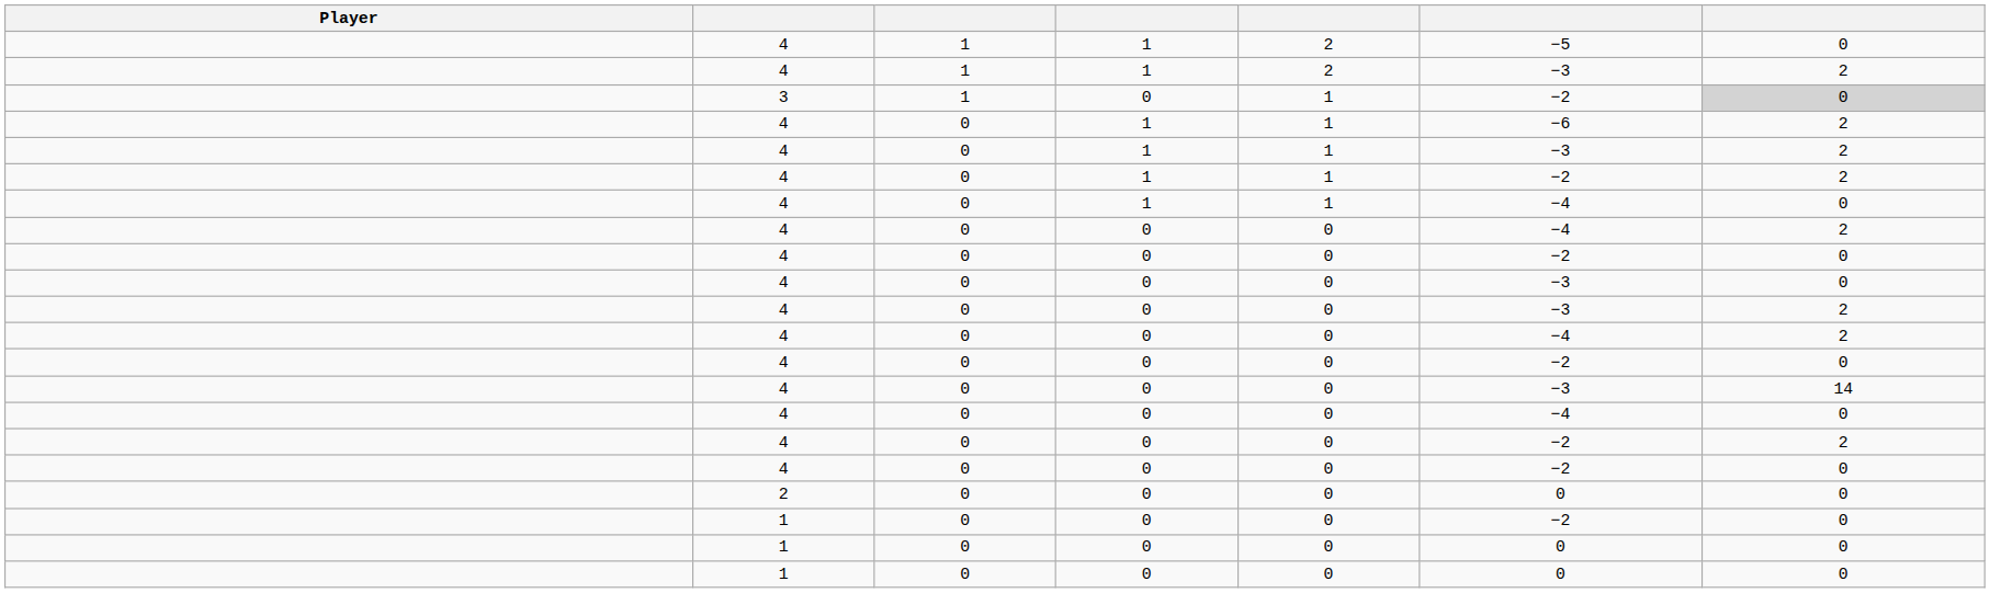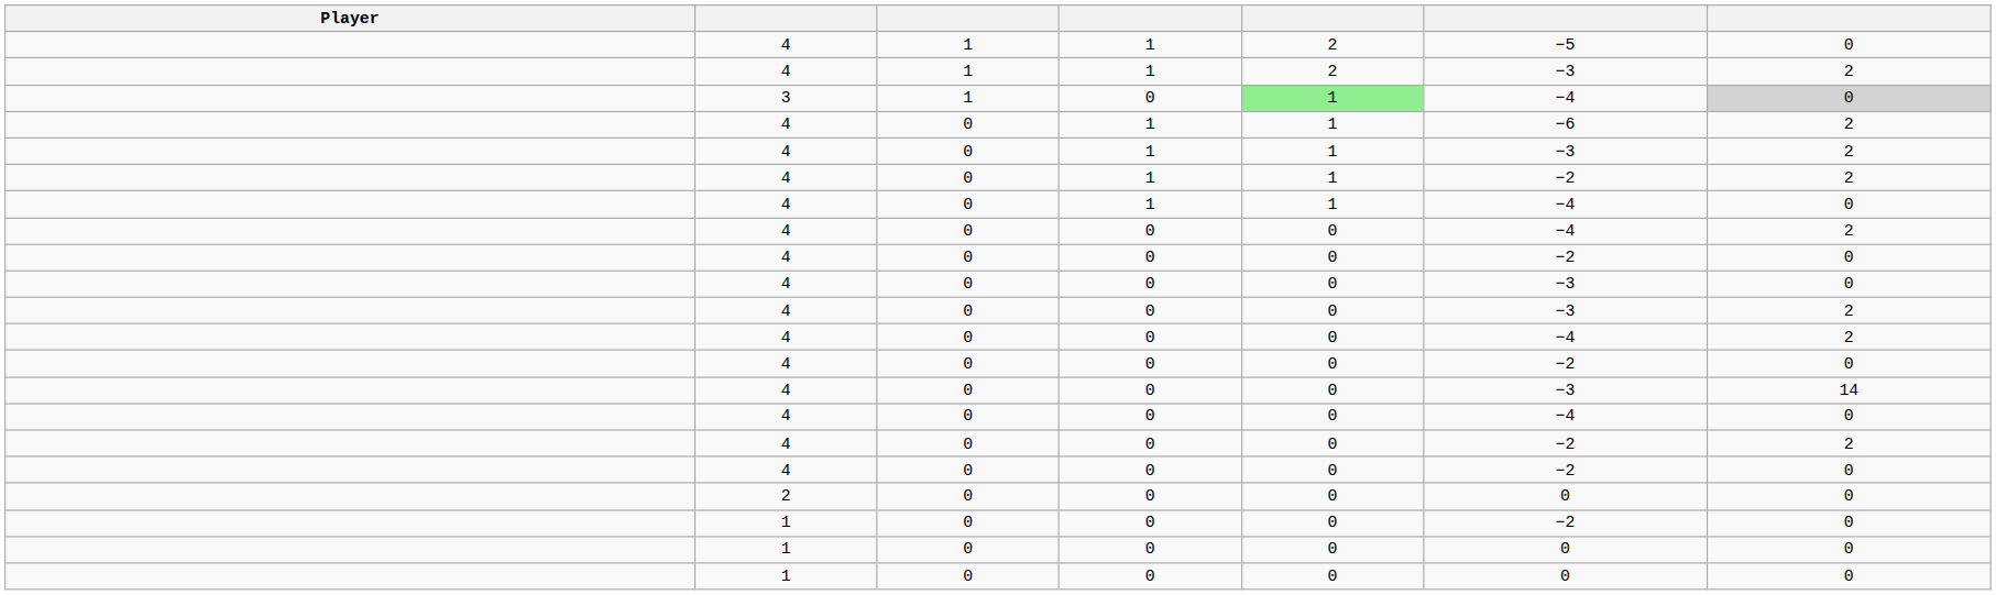 <table class="wikitable sortable" style="width:100%; text-align:center;">
 <tr>
 <th>Player</th>
 <th></th>
 <th></th>
 <th></th>
 <th></th>
 <th data-sort-type="number"></th>
 <th></th>
 </tr>
 <tr>
 <td></td>
 <td>4</td>
 <td>1</td>
 <td>1</td>
 <td>2</td>
 <td>−5</td>
 <td>0</td>
 </tr>
 <tr>
 <td></td>
 <td>4</td>
 <td>1</td>
 <td>1</td>
 <td>2</td>
 <td>−3</td>
 <td>2</td>
 </tr>
 <tr>
 <td></td>
 <td>3</td>
 <td>1</td>
 <td>0</td>
-<td>1</td>
-<td>−2</td>
+<td style="background: lightgreen;">1</td>
+<td>−4</td>
 <td style="background: lightgrey;">0</td>
 </tr>
 <tr>
 <td></td>
 <td>4</td>
 <td>0</td>
 <td>1</td>
 <td>1</td>
 <td>−6</td>
 <td>2</td>
 </tr>
 <tr>
 <td></td>
 <td>4</td>
 <td>0</td>
 <td>1</td>
 <td>1</td>
 <td>−3</td>
 <td>2</td>
 </tr>
 <tr>
 <td></td>
 <td>4</td>
 <td>0</td>
 <td>1</td>
 <td>1</td>
 <td>−2</td>
 <td>2</td>
 </tr>
 <tr>
 <td></td>
 <td>4</td>
 <td>0</td>
 <td>1</td>
 <td>1</td>
 <td>−4</td>
 <td>0</td>
 </tr>
 <tr>
 <td></td>
 <td>4</td>
 <td>0</td>
 <td>0</td>
 <td>0</td>
 <td>−4</td>
 <td>2</td>
 </tr>
 <tr>
 <td></td>
 <td>4</td>
 <td>0</td>
 <td>0</td>
 <td>0</td>
 <td>−2</td>
 <td>0</td>
 </tr>
 <tr>
 <td></td>
 <td>4</td>
 <td>0</td>
 <td>0</td>
 <td>0</td>
 <td>−3</td>
 <td>0</td>
 </tr>
 <tr>
 <td></td>
 <td>4</td>
 <td>0</td>
 <td>0</td>
 <td>0</td>
 <td>−3</td>
 <td>2</td>
 </tr>
 <tr>
 <td></td>
 <td>4</td>
 <td>0</td>
 <td>0</td>
 <td>0</td>
 <td>−4</td>
 <td>2</td>
 </tr>
 <tr>
 <td></td>
 <td>4</td>
 <td>0</td>
 <td>0</td>
 <td>0</td>
 <td>−2</td>
 <td>0</td>
 </tr>
 <tr>
 <td></td>
 <td>4</td>
 <td>0</td>
 <td>0</td>
 <td>0</td>
 <td>−3</td>
 <td>14</td>
 </tr>
 <tr>
 <td></td>
 <td>4</td>
 <td>0</td>
 <td>0</td>
 <td>0</td>
 <td>−4</td>
 <td>0</td>
 </tr>
 <tr>
 <td></td>
 <td>4</td>
 <td>0</td>
 <td>0</td>
 <td>0</td>
 <td>−2</td>
 <td>2</td>
 </tr>
 <tr>
 <td></td>
 <td>4</td>
 <td>0</td>
 <td>0</td>
 <td>0</td>
 <td>−2</td>
 <td>0</td>
 </tr>
 <tr>
 <td></td>
 <td>2</td>
 <td>0</td>
 <td>0</td>
 <td>0</td>
 <td>0</td>
 <td>0</td>
 </tr>
 <tr>
 <td></td>
 <td>1</td>
 <td>0</td>
 <td>0</td>
 <td>0</td>
 <td>−2</td>
 <td>0</td>
 </tr>
 <tr>
 <td></td>
 <td>1</td>
 <td>0</td>
 <td>0</td>
 <td>0</td>
 <td>0</td>
 <td>0</td>
 </tr>
 <tr>
 <td></td>
 <td>1</td>
 <td>0</td>
 <td>0</td>
 <td>0</td>
 <td>0</td>
 <td>0</td>
 </tr>
 </table>
